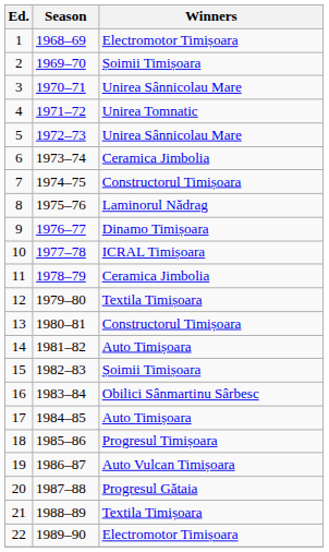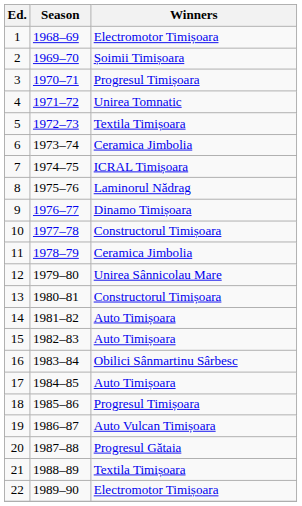 <table class="wikitable" style="font-size:90%">
 <tr>
 <th><abbr>Ed.</abbr></th>
 <th width="60">Season</th>
 <th width="220">Winners</th>
 </tr>
 <tr>
 <td align=center>1</td>
 <td><a href='#'>1968–69</a></td>
 <td><a href='#'>Electromotor Timișoara</a></td>
 </tr>
 <tr>
 <td align=center>2</td>
 <td><a href='#'>1969–70</a></td>
 <td><a href='#'>Șoimii Timișoara</a></td>
 </tr>
 <tr>
 <td align=center>3</td>
 <td><a href='#'>1970–71</a></td>
-<td><a href='#'>Unirea Sânnicolau Mare</a></td>
+<td><a href='#'>Progresul Timișoara</a></td>
 </tr>
 <tr>
 <td align=center>4</td>
 <td><a href='#'>1971–72</a></td>
 <td><a href='#'>Unirea Tomnatic</a></td>
 </tr>
 <tr>
 <td align=center>5</td>
 <td><a href='#'>1972–73</a></td>
-<td><a href='#'>Unirea Sânnicolau Mare</a></td>
+<td><a href='#'>Textila Timișoara</a></td>
 </tr>
 <tr>
 <td align=center>6</td>
 <td>1973–74</td>
 <td><a href='#'>Ceramica Jimbolia</a></td>
 </tr>
 <tr>
 <td align=center>7</td>
 <td>1974–75</td>
-<td><a href='#'>Constructorul Timișoara</a></td>
+<td><a href='#'>ICRAL Timișoara</a></td>
 </tr>
 <tr>
 <td align=center>8</td>
 <td>1975–76</td>
 <td><a href='#'>Laminorul Nădrag</a></td>
 </tr>
 <tr>
 <td align=center>9</td>
 <td><a href='#'>1976–77</a></td>
 <td><a href='#'>Dinamo Timișoara</a></td>
 </tr>
 <tr>
 <td align=center>10</td>
 <td><a href='#'>1977–78</a></td>
-<td><a href='#'>ICRAL Timișoara</a></td>
+<td><a href='#'>Constructorul Timișoara</a></td>
 </tr>
 <tr>
 <td align=center>11</td>
 <td><a href='#'>1978–79</a></td>
 <td><a href='#'>Ceramica Jimbolia</a></td>
 </tr>
 <tr>
 <td align=center>12</td>
 <td>1979–80</td>
-<td><a href='#'>Textila Timișoara</a></td>
+<td><a href='#'>Unirea Sânnicolau Mare</a></td>
 </tr>
 <tr>
 <td align=center>13</td>
 <td>1980–81</td>
 <td><a href='#'>Constructorul Timișoara</a></td>
 </tr>
 <tr>
 <td align=center>14</td>
 <td>1981–82</td>
 <td><a href='#'>Auto Timișoara</a></td>
 </tr>
 <tr>
 <td align=center>15</td>
 <td>1982–83</td>
-<td><a href='#'>Șoimii Timișoara</a></td>
+<td><a href='#'>Auto Timișoara</a></td>
 </tr>
 <tr>
 <td align=center>16</td>
 <td>1983–84</td>
 <td><a href='#'>Obilici Sânmartinu Sârbesc</a></td>
 </tr>
 <tr>
 <td align=center>17</td>
 <td>1984–85</td>
 <td><a href='#'>Auto Timișoara</a></td>
 </tr>
 <tr>
 <td align=center>18</td>
 <td>1985–86</td>
 <td><a href='#'>Progresul Timișoara</a></td>
 </tr>
 <tr>
 <td align=center>19</td>
 <td>1986–87</td>
 <td><a href='#'>Auto Vulcan Timișoara</a></td>
 </tr>
 <tr>
 <td align=center>20</td>
 <td>1987–88</td>
 <td><a href='#'>Progresul Gătaia</a></td>
 </tr>
 <tr>
 <td align=center>21</td>
 <td>1988–89</td>
 <td><a href='#'>Textila Timișoara</a></td>
 </tr>
 <tr>
 <td align=center>22</td>
 <td>1989–90</td>
 <td><a href='#'>Electromotor Timișoara</a></td>
 </tr>
 <tr>
 </tr>
 </table>
